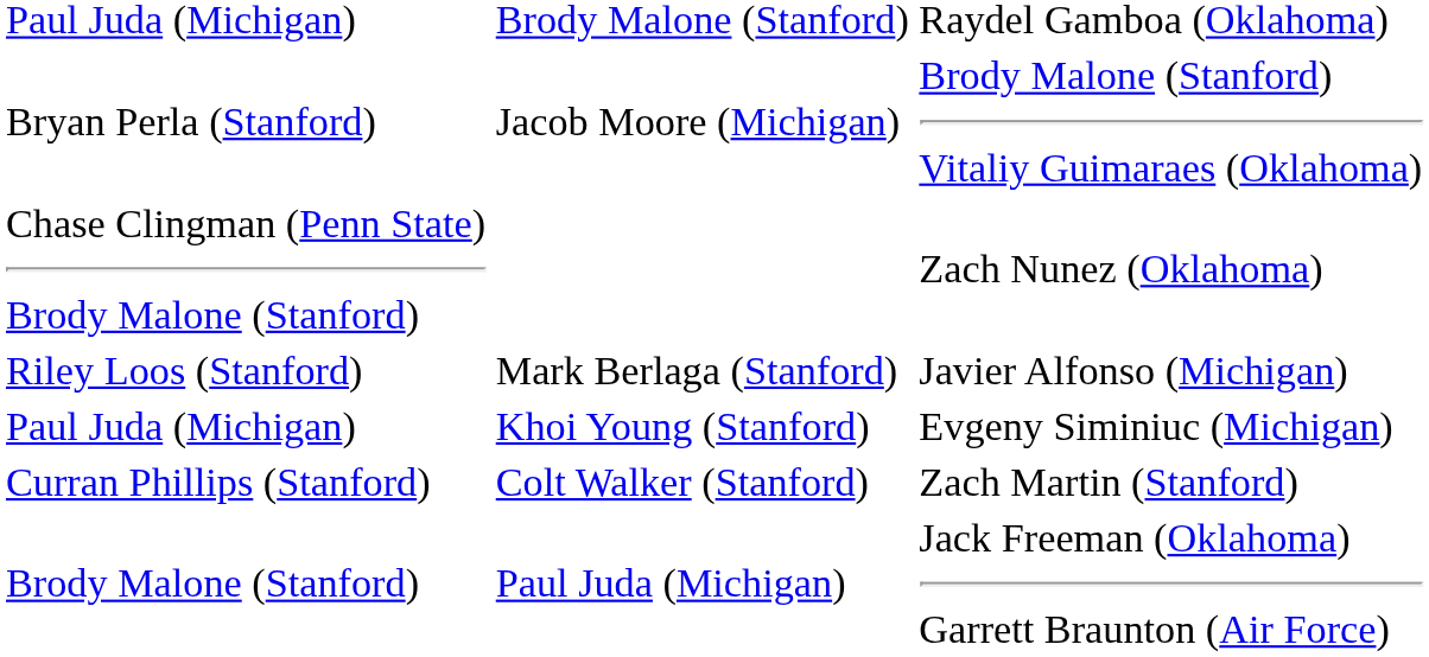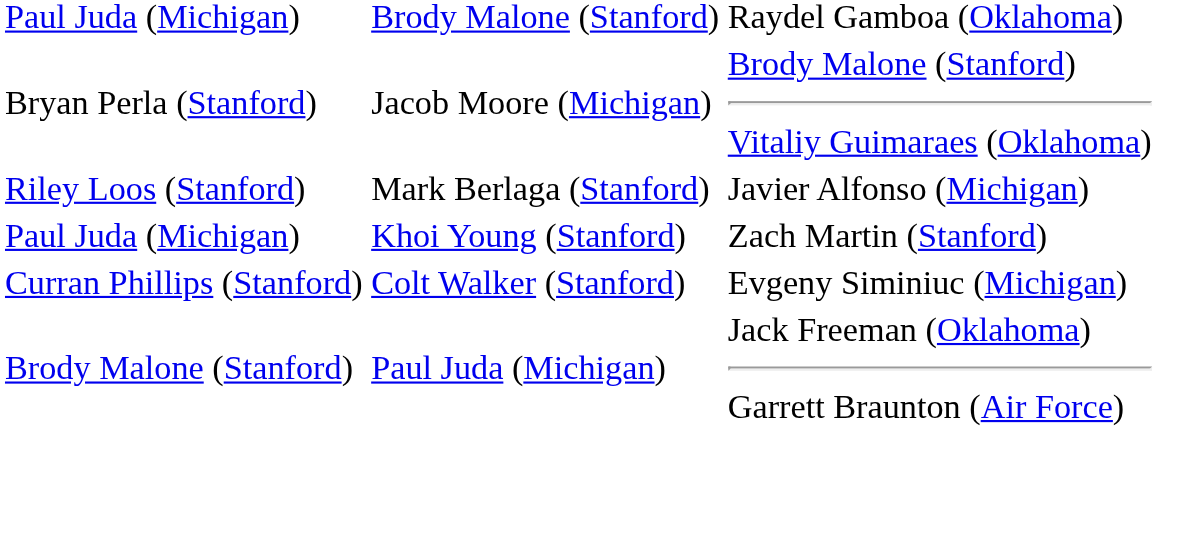 <table>
 <tr>
 <th scope=row style="text-align:left"></th>
 <td><a href='#'>Paul Juda</a> (<a href='#'>Michigan</a>)</td>
 <td><a href='#'>Brody Malone</a> (<a href='#'>Stanford</a>)</td>
 <td>Raydel Gamboa (<a href='#'>Oklahoma</a>)</td>
 </tr>
 <tr>
 <th scope=row style="text-align:left"></th>
 <td>Bryan Perla (<a href='#'>Stanford</a>)</td>
 <td>Jacob Moore (<a href='#'>Michigan</a>)</td>
 <td><a href='#'>Brody Malone</a> (<a href='#'>Stanford</a>)<hr><a href='#'>Vitaliy Guimaraes</a> (<a href='#'>Oklahoma</a>)</td>
 </tr>
 <tr>
 <th scope=row style="text-align:left"></th>
-<td>Chase Clingman (<a href='#'>Penn State</a>)<hr><a href='#'>Brody Malone</a> (<a href='#'>Stanford</a>)</td>
-<td></td>
-<td>Zach Nunez (<a href='#'>Oklahoma</a>)</td>
-</tr>
-<tr>
-<th scope=row style="text-align:left"></th>
 <td><a href='#'>Riley Loos</a> (<a href='#'>Stanford</a>)</td>
 <td>Mark Berlaga (<a href='#'>Stanford</a>)</td>
 <td>Javier Alfonso (<a href='#'>Michigan</a>)</td>
 </tr>
 <tr>
 <th scope=row style="text-align:left"></th>
 <td><a href='#'>Paul Juda</a> (<a href='#'>Michigan</a>)</td>
 <td><a href='#'>Khoi Young</a> (<a href='#'>Stanford</a>)</td>
-<td>Evgeny Siminiuc (<a href='#'>Michigan</a>)</td>
+<td>Zach Martin (<a href='#'>Stanford</a>)</td>
 </tr>
 <tr>
 <th scope=row style="text-align:left"></th>
 <td><a href='#'>Curran Phillips</a> (<a href='#'>Stanford</a>)</td>
 <td><a href='#'>Colt Walker</a> (<a href='#'>Stanford</a>)</td>
-<td>Zach Martin (<a href='#'>Stanford</a>)</td>
+<td>Evgeny Siminiuc (<a href='#'>Michigan</a>)</td>
 </tr>
 <tr>
 <th scope=row style="text-align:left"></th>
 <td><a href='#'>Brody Malone</a> (<a href='#'>Stanford</a>)</td>
 <td><a href='#'>Paul Juda</a> (<a href='#'>Michigan</a>)</td>
 <td>Jack Freeman (<a href='#'>Oklahoma</a>)<hr>Garrett Braunton (<a href='#'>Air Force</a>)</td>
 </tr>
 </table>
